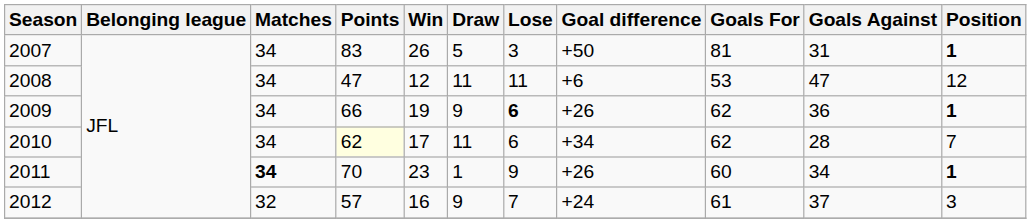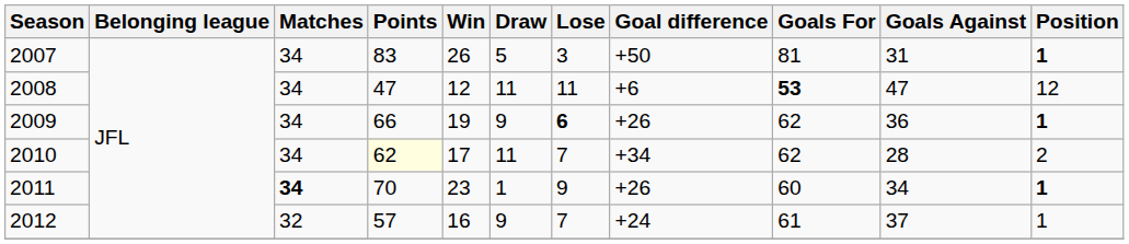 <table class="wikitable">
 <tr>
 <th>Season</th>
 <th>Belonging league</th>
 <th>Matches</th>
 <th>Points</th>
 <th>Win</th>
 <th>Draw</th>
 <th>Lose</th>
 <th>Goal difference</th>
 <th>Goals For</th>
 <th>Goals Against</th>
 <th>Position</th>
 </tr>
 <tr>
 <td>2007</td>
 <td rowspan=6>JFL</td>
 <td>34</td>
 <td>83</td>
 <td>26</td>
 <td>5</td>
 <td>3</td>
 <td>+50</td>
 <td>81</td>
 <td>31</td>
 <td><strong>1</strong></td>
 </tr>
 <tr>
 <td>2008</td>
 <td>34</td>
 <td>47</td>
 <td>12</td>
 <td>11</td>
 <td>11</td>
 <td>+6</td>
-<td>53</td>
+<td><strong>53</strong></td>
 <td>47</td>
 <td>12</td>
 </tr>
 <tr>
 <td>2009</td>
 <td>34</td>
 <td>66</td>
 <td>19</td>
 <td>9</td>
 <td><strong>6</strong></td>
 <td>+26</td>
 <td>62</td>
 <td>36</td>
 <td><strong>1</strong></td>
 </tr>
 <tr>
 <td>2010</td>
 <td>34</td>
 <td style="background: lightyellow;">62</td>
 <td>17</td>
 <td>11</td>
-<td>6</td>
+<td>7</td>
 <td>+34</td>
 <td>62</td>
 <td>28</td>
-<td>7</td>
+<td>2</td>
 </tr>
 <tr>
 <td>2011</td>
 <td><strong>34</strong></td>
 <td>70</td>
 <td>23</td>
 <td>1</td>
 <td>9</td>
 <td>+26</td>
 <td>60</td>
 <td>34</td>
 <td><strong>1</strong></td>
 </tr>
 <tr>
 <td>2012</td>
 <td>32</td>
 <td>57</td>
 <td>16</td>
 <td>9</td>
 <td>7</td>
 <td>+24</td>
 <td>61</td>
 <td>37</td>
-<td>3</td>
+<td>1</td>
 </tr>
 <tr>
 </tr>
 </table>
